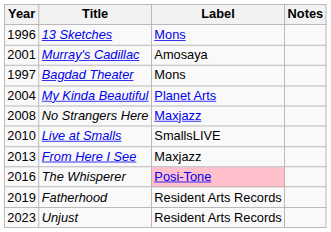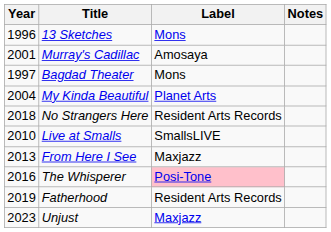 <table class="wikitable sortable">
 <tr>
 <th>Year</th>
 <th>Title</th>
 <th>Label</th>
 <th class="unsortable">Notes</th>
 </tr>
 <tr>
 <td>1996</td>
 <td><em><a href='#'>13 Sketches</a></em></td>
 <td><a href='#'>Mons</a></td>
 <td></td>
 </tr>
 <tr>
 <td>2001</td>
 <td><em><a href='#'>Murray's Cadillac</a></em></td>
 <td>Amosaya</td>
 <td></td>
 </tr>
 <tr>
 <td>1997</td>
 <td><em><a href='#'>Bagdad Theater</a></em></td>
 <td>Mons</td>
 <td></td>
 </tr>
 <tr>
 <td>2004</td>
 <td><em><a href='#'>My Kinda Beautiful</a></em></td>
 <td><a href='#'>Planet Arts</a></td>
 <td></td>
 </tr>
 <tr>
-<td>2008</td>
+<td>2018</td>
 <td><em>No Strangers Here</em></td>
-<td><a href='#'>Maxjazz</a></td>
+<td>Resident Arts Records</td>
 <td></td>
 </tr>
 <tr>
 <td>2010</td>
 <td><em><a href='#'>Live at Smalls</a></em></td>
 <td>SmallsLIVE</td>
 <td></td>
 </tr>
 <tr>
 <td>2013</td>
 <td><em><a href='#'>From Here I See</a></em></td>
 <td>Maxjazz</td>
 <td></td>
 </tr>
 <tr>
 <td>2016</td>
 <td><em>The Whisperer</em></td>
 <td style="background: pink;"><a href='#'>Posi-Tone</a></td>
 <td></td>
 </tr>
 <tr>
 <td>2019</td>
 <td><em>Fatherhood</em></td>
 <td>Resident Arts Records</td>
 <td></td>
 </tr>
 <tr>
 <td>2023</td>
 <td><em>Unjust</em></td>
-<td>Resident Arts Records</td>
+<td><a href='#'>Maxjazz</a></td>
 <td></td>
 </tr>
 </table>
